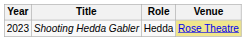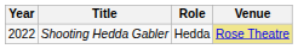 <table class="wikitable sortable">
 <tr>
 <th>Year</th>
 <th>Title</th>
 <th>Role</th>
 <th>Venue</th>
 </tr>
 <tr>
-<td>2023</td>
+<td>2022</td>
 <td><em>Shooting Hedda Gabler</em></td>
 <td>Hedda</td>
 <td style="background: khaki;"><a href='#'>Rose Theatre</a></td>
 </tr>
 </table>
